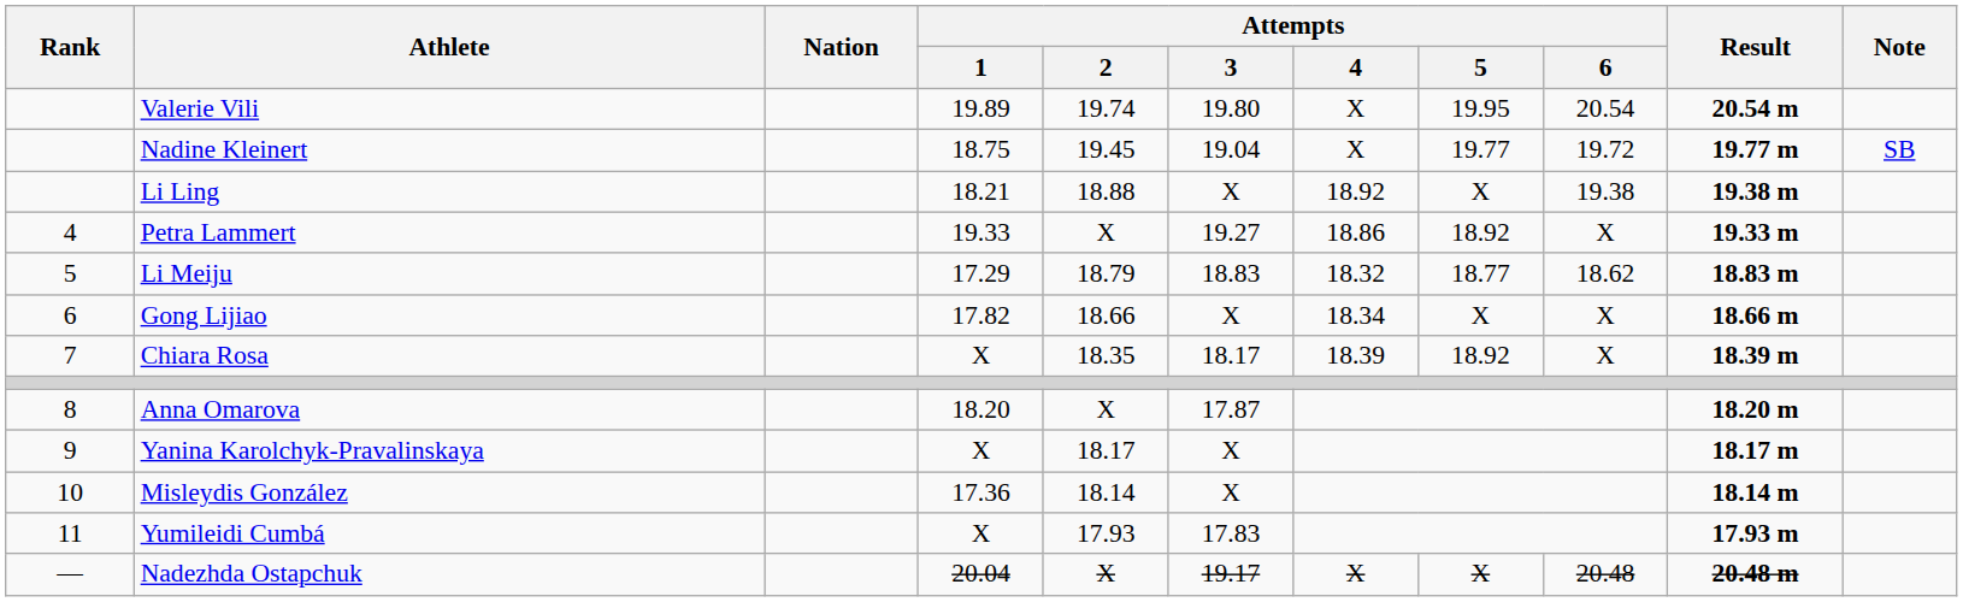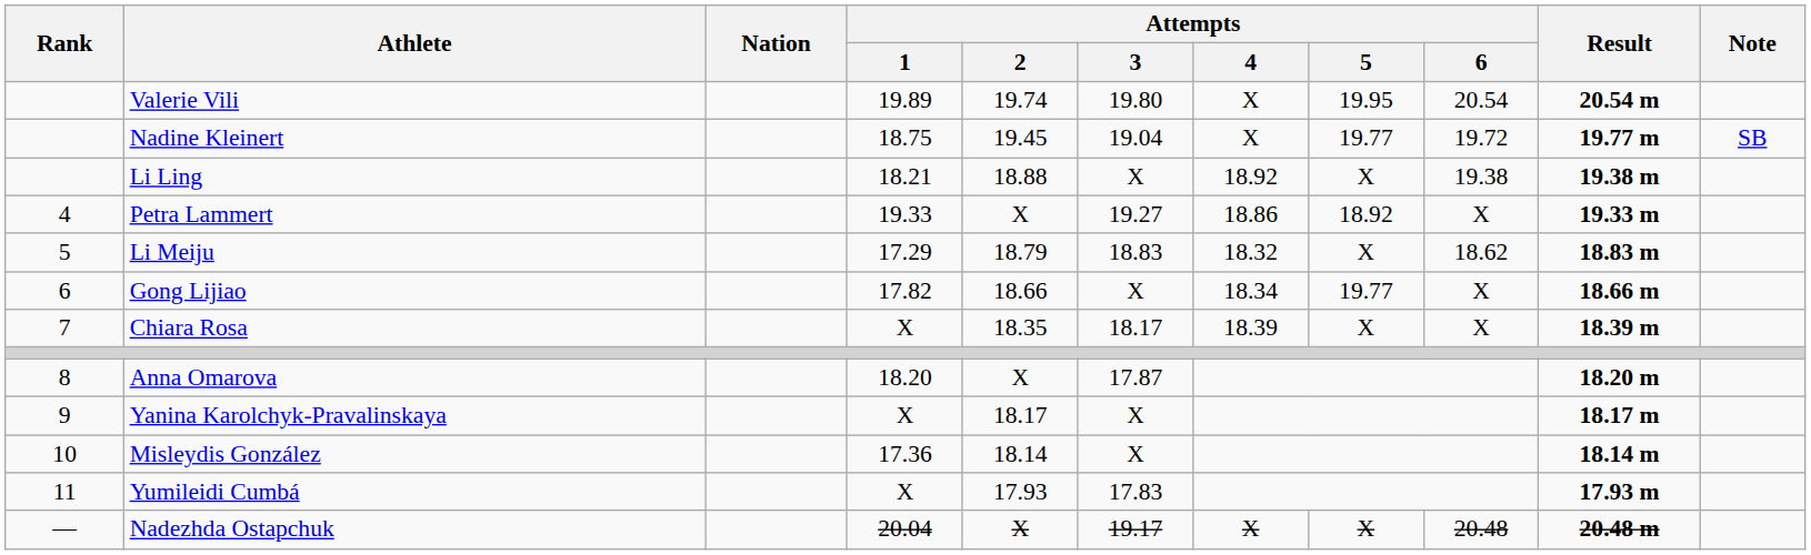 <table class="wikitable" style=" text-align:center;" width="95%">
 <tr>
 <th rowspan="2">Rank</th>
 <th rowspan="2">Athlete</th>
 <th rowspan="2">Nation</th>
 <th colspan="6">Attempts</th>
 <th rowspan="2">Result</th>
 <th rowspan="2">Note</th>
 </tr>
 <tr>
 <th>1</th>
 <th>2</th>
 <th>3</th>
 <th>4</th>
 <th>5</th>
 <th>6</th>
 </tr>
 <tr>
 <td></td>
 <td align=left><a href='#'>Valerie Vili</a></td>
 <td align=left></td>
 <td>19.89</td>
 <td>19.74</td>
 <td>19.80</td>
 <td>X</td>
 <td>19.95</td>
 <td>20.54</td>
 <td><strong>20.54 m </strong></td>
 <td></td>
 </tr>
 <tr>
 <td></td>
 <td align=left><a href='#'>Nadine Kleinert</a></td>
 <td align=left></td>
 <td>18.75</td>
 <td>19.45</td>
 <td>19.04</td>
 <td>X</td>
 <td>19.77</td>
 <td>19.72</td>
 <td><strong>19.77 m </strong></td>
 <td><a href='#'>SB</a></td>
 </tr>
 <tr>
 <td></td>
 <td align=left><a href='#'>Li Ling</a></td>
 <td align=left></td>
 <td>18.21</td>
 <td>18.88</td>
 <td>X</td>
 <td>18.92</td>
 <td>X</td>
 <td>19.38</td>
 <td><strong>19.38 m </strong></td>
 <td></td>
 </tr>
 <tr>
 <td>4</td>
 <td align=left><a href='#'>Petra Lammert</a></td>
 <td align=left></td>
 <td>19.33</td>
 <td>X</td>
 <td>19.27</td>
 <td>18.86</td>
 <td>18.92</td>
 <td>X</td>
 <td><strong>19.33 m </strong></td>
 <td></td>
 </tr>
 <tr>
 <td>5</td>
 <td align=left><a href='#'>Li Meiju</a></td>
 <td align=left></td>
 <td>17.29</td>
 <td>18.79</td>
 <td>18.83</td>
 <td>18.32</td>
-<td>18.77</td>
+<td>X</td>
 <td>18.62</td>
 <td><strong>18.83 m </strong></td>
 <td></td>
 </tr>
 <tr>
 <td>6</td>
 <td align=left><a href='#'>Gong Lijiao</a></td>
 <td align=left></td>
 <td>17.82</td>
 <td>18.66</td>
 <td>X</td>
 <td>18.34</td>
-<td>X</td>
+<td>19.77</td>
 <td>X</td>
 <td><strong>18.66 m </strong></td>
 <td></td>
 </tr>
 <tr>
 <td>7</td>
 <td align=left><a href='#'>Chiara Rosa</a></td>
 <td align=left></td>
 <td>X</td>
 <td>18.35</td>
 <td>18.17</td>
 <td>18.39</td>
-<td>18.92</td>
+<td>X</td>
 <td>X</td>
 <td><strong>18.39 m </strong></td>
 <td></td>
 </tr>
 <tr>
 <td colspan=11 bgcolor=lightgray></td>
 </tr>
 <tr>
 <td>8</td>
 <td align=left><a href='#'>Anna Omarova</a></td>
 <td align=left></td>
 <td>18.20</td>
 <td>X</td>
 <td>17.87</td>
 <td colspan=3></td>
 <td><strong>18.20 m </strong></td>
 <td></td>
 </tr>
 <tr>
 <td>9</td>
 <td align=left><a href='#'>Yanina Karolchyk-Pravalinskaya</a></td>
 <td align=left></td>
 <td>X</td>
 <td>18.17</td>
 <td>X</td>
 <td colspan=3></td>
 <td><strong>18.17 m </strong></td>
 <td></td>
 </tr>
 <tr>
 <td>10</td>
 <td align=left><a href='#'>Misleydis González</a></td>
 <td align=left></td>
 <td>17.36</td>
 <td>18.14</td>
 <td>X</td>
 <td colspan=3></td>
 <td><strong>18.14 m </strong></td>
 <td></td>
 </tr>
 <tr>
 <td>11</td>
 <td align=left><a href='#'>Yumileidi Cumbá</a></td>
 <td align=left></td>
 <td>X</td>
 <td>17.93</td>
 <td>17.83</td>
 <td colspan=3></td>
 <td><strong>17.93 m </strong></td>
 <td></td>
 </tr>
 <tr>
 <td>—</td>
 <td align=left><a href='#'>Nadezhda Ostapchuk</a></td>
 <td align=left></td>
 <td><s>20.04</s></td>
 <td><s>X</s></td>
 <td><s>19.17</s></td>
 <td><s>X </s></td>
 <td><s>X</s></td>
 <td><s>20.48</s></td>
 <td><s><strong>20.48 m </strong></s></td>
 <td></td>
 </tr>
 </table>
